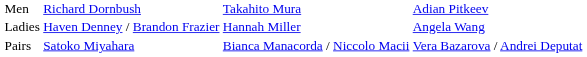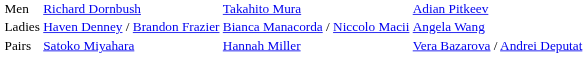 <table>
 <tr>
 <td>Men</td>
 <td> <a href='#'>Richard Dornbush</a></td>
 <td> <a href='#'>Takahito Mura</a></td>
 <td> <a href='#'>Adian Pitkeev</a></td>
 </tr>
 <tr>
 <td>Ladies</td>
 <td> <a href='#'>Haven Denney</a> / <a href='#'>Brandon Frazier</a></td>
-<td> <a href='#'>Hannah Miller</a></td>
+<td> <a href='#'>Bianca Manacorda</a> / <a href='#'>Niccolo Macii</a></td>
 <td> <a href='#'>Angela Wang</a></td>
 </tr>
 <tr>
 <td>Pairs</td>
 <td> <a href='#'>Satoko Miyahara</a></td>
-<td> <a href='#'>Bianca Manacorda</a> / <a href='#'>Niccolo Macii</a></td>
+<td> <a href='#'>Hannah Miller</a></td>
 <td> <a href='#'>Vera Bazarova</a> / <a href='#'>Andrei Deputat</a></td>
 </tr>
 </table>
